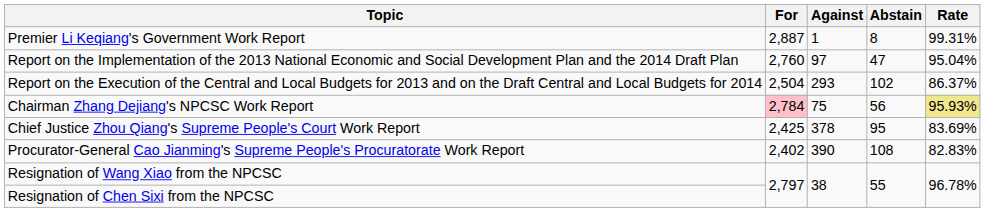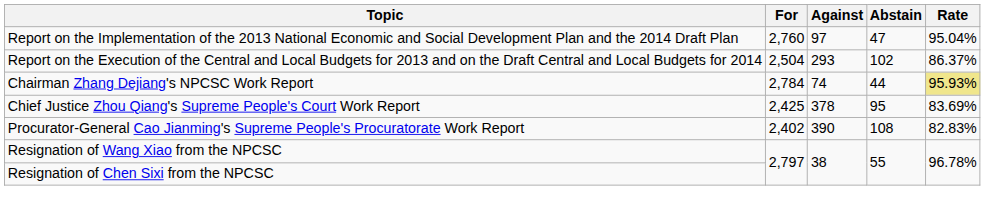 <table class="wikitable">
 <tr>
 <th>Topic</th>
 <th>For</th>
 <th>Against</th>
 <th>Abstain</th>
 <th>Rate</th>
-</tr>
-<tr>
-<td>Premier <a href='#'>Li Keqiang</a>'s Government Work Report</td>
-<td>2,887</td>
-<td>1</td>
-<td>8</td>
-<td>99.31%</td>
 </tr>
 <tr>
 <td>Report on the Implementation of the 2013 National Economic and Social Development Plan and the 2014 Draft Plan</td>
 <td>2,760</td>
 <td>97</td>
 <td>47</td>
 <td>95.04%</td>
 </tr>
 <tr>
 <td>Report on the Execution of the Central and Local Budgets for 2013 and on the Draft Central and Local Budgets for 2014</td>
 <td>2,504</td>
 <td>293</td>
 <td>102</td>
 <td>86.37%</td>
 </tr>
 <tr>
 <td>Chairman <a href='#'>Zhang Dejiang</a>'s NPCSC Work Report</td>
-<td style="background: pink;">2,784</td>
-<td>75</td>
-<td>56</td>
+<td>2,784</td>
+<td>74</td>
+<td>44</td>
 <td style="background: khaki;">95.93%</td>
 </tr>
 <tr>
 <td>Chief Justice <a href='#'>Zhou Qiang</a>'s <a href='#'>Supreme People's Court</a> Work Report</td>
 <td>2,425</td>
 <td>378</td>
 <td>95</td>
 <td>83.69%</td>
 </tr>
 <tr>
 <td>Procurator-General <a href='#'>Cao Jianming</a>'s <a href='#'>Supreme People's Procuratorate</a> Work Report</td>
 <td>2,402</td>
 <td>390</td>
 <td>108</td>
 <td>82.83%</td>
 </tr>
 <tr>
 <td>Resignation of <a href='#'>Wang Xiao</a> from the NPCSC</td>
 <td rowspan="2">2,797</td>
 <td rowspan="2">38</td>
 <td rowspan="2">55</td>
 <td rowspan="2">96.78%</td>
 </tr>
 <tr>
 <td>Resignation of <a href='#'>Chen Sixi</a> from the NPCSC</td>
 </tr>
 </table>
